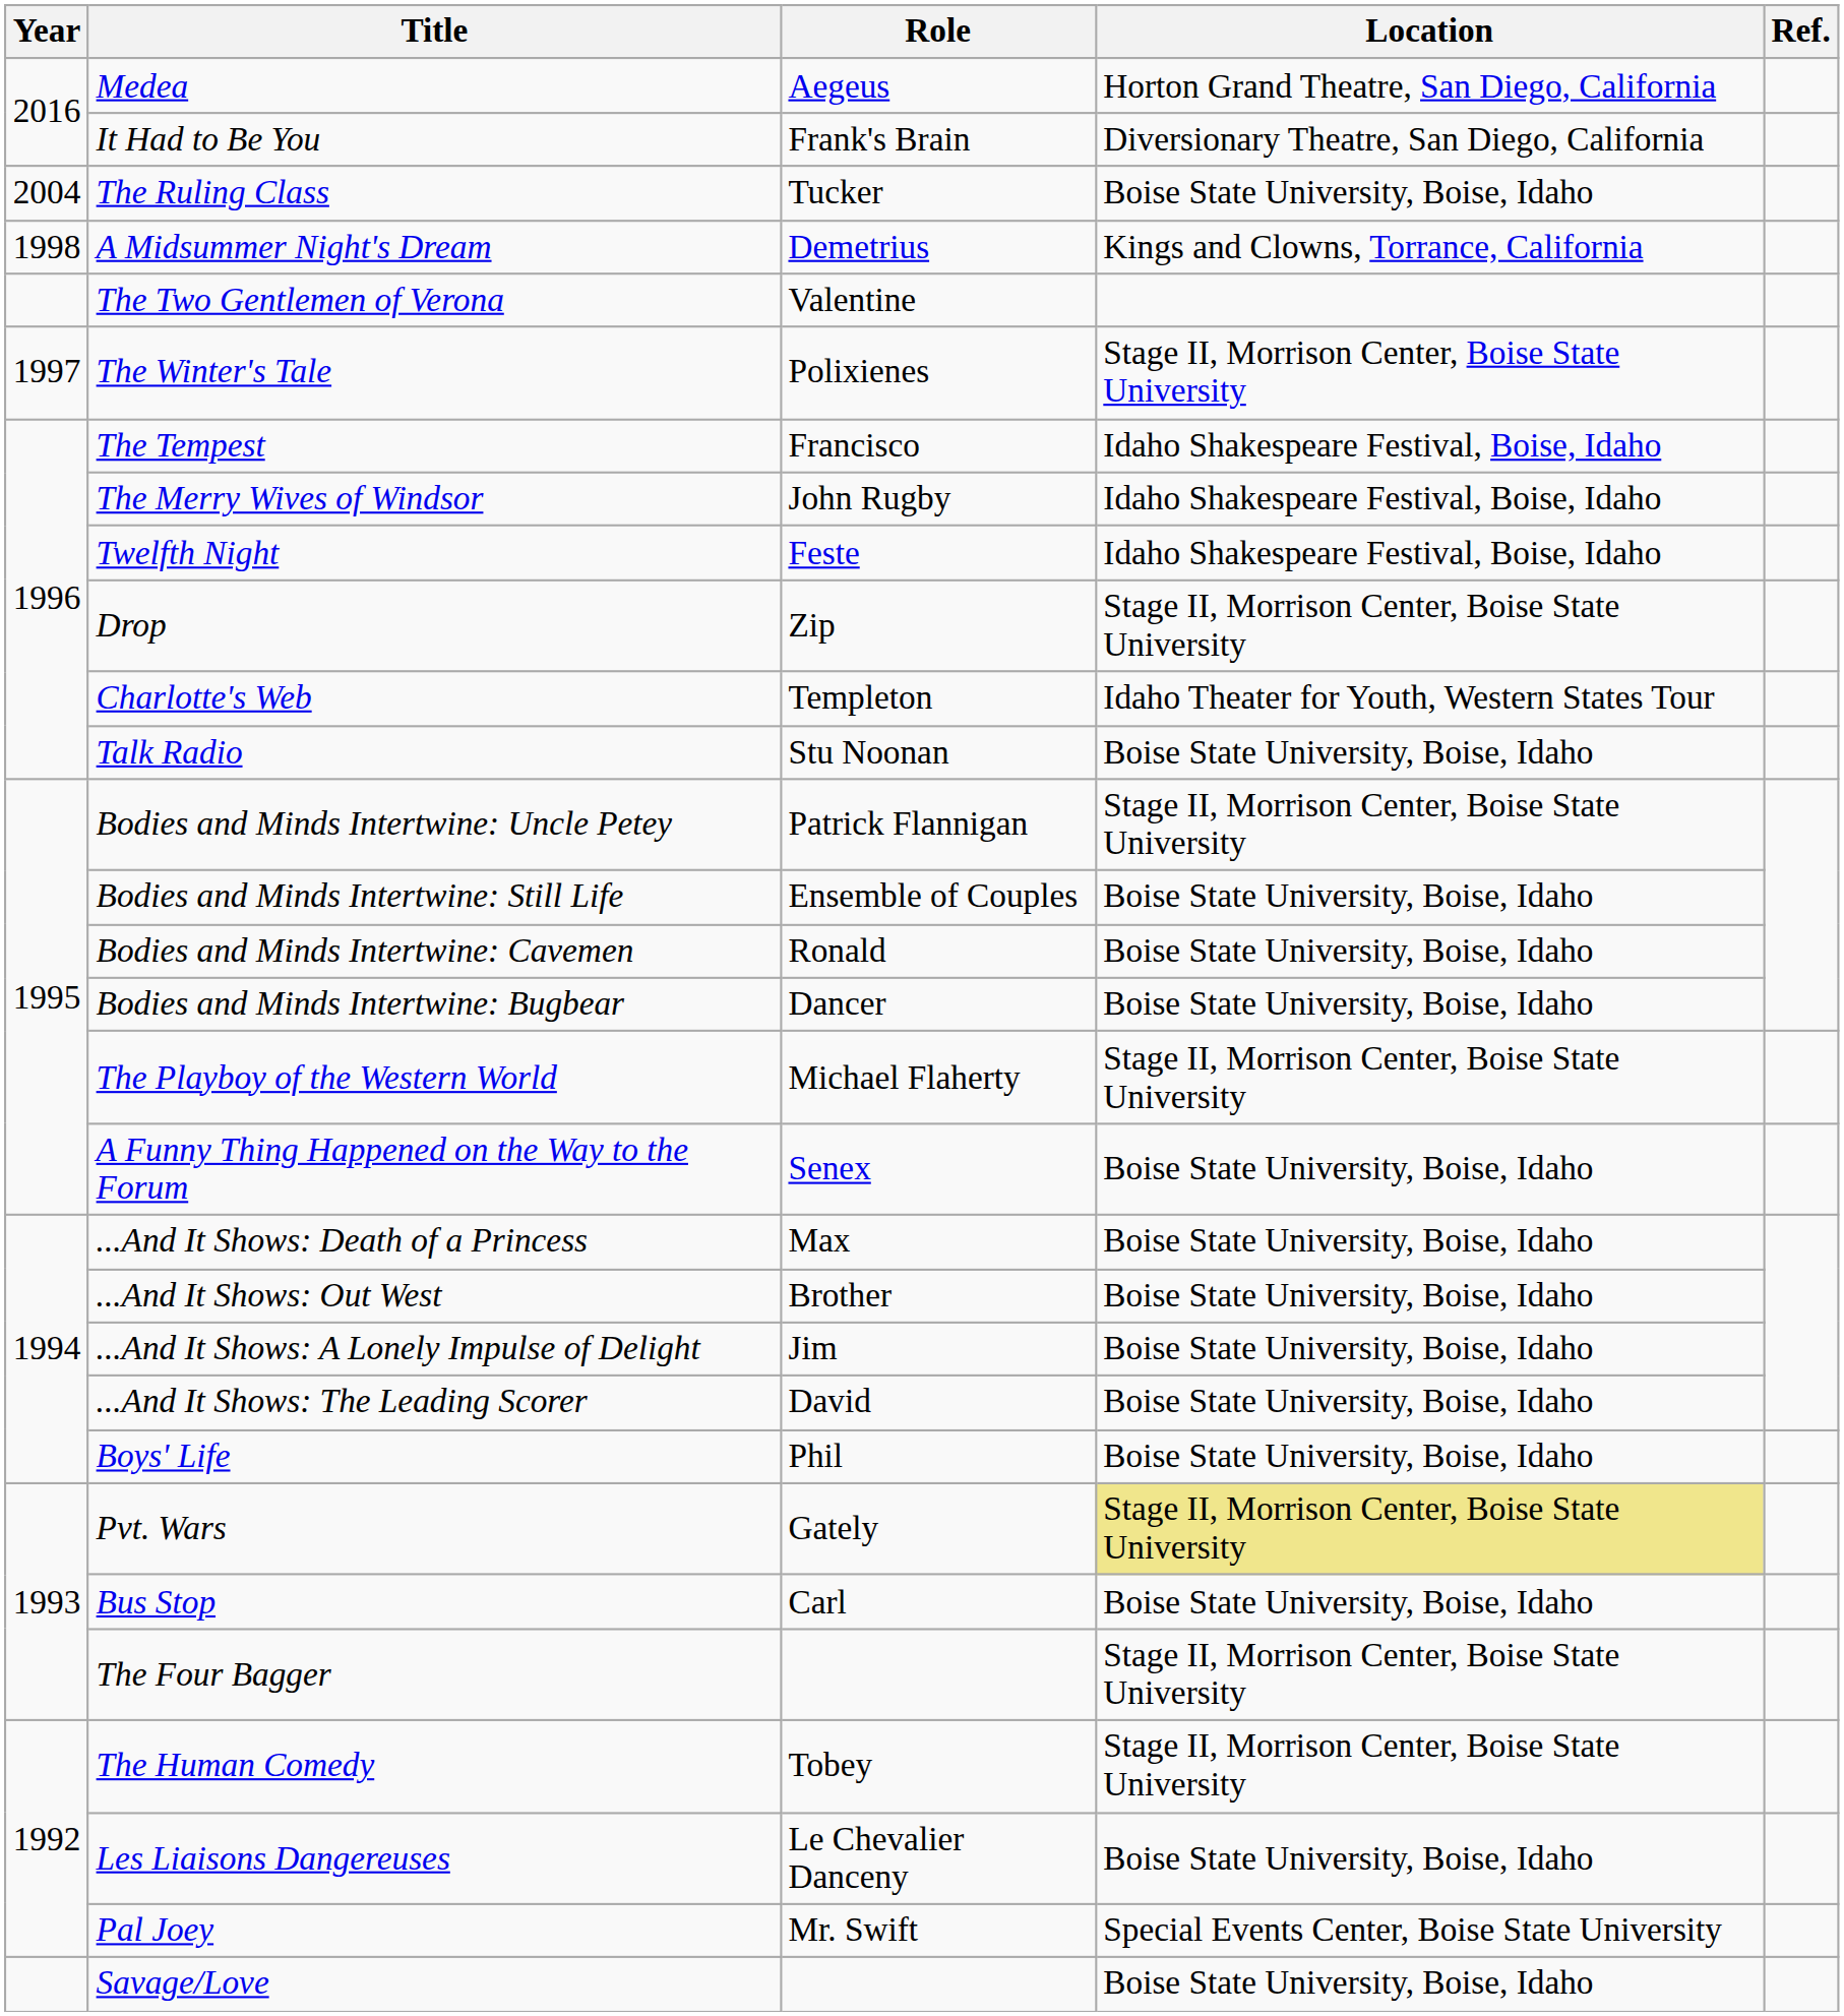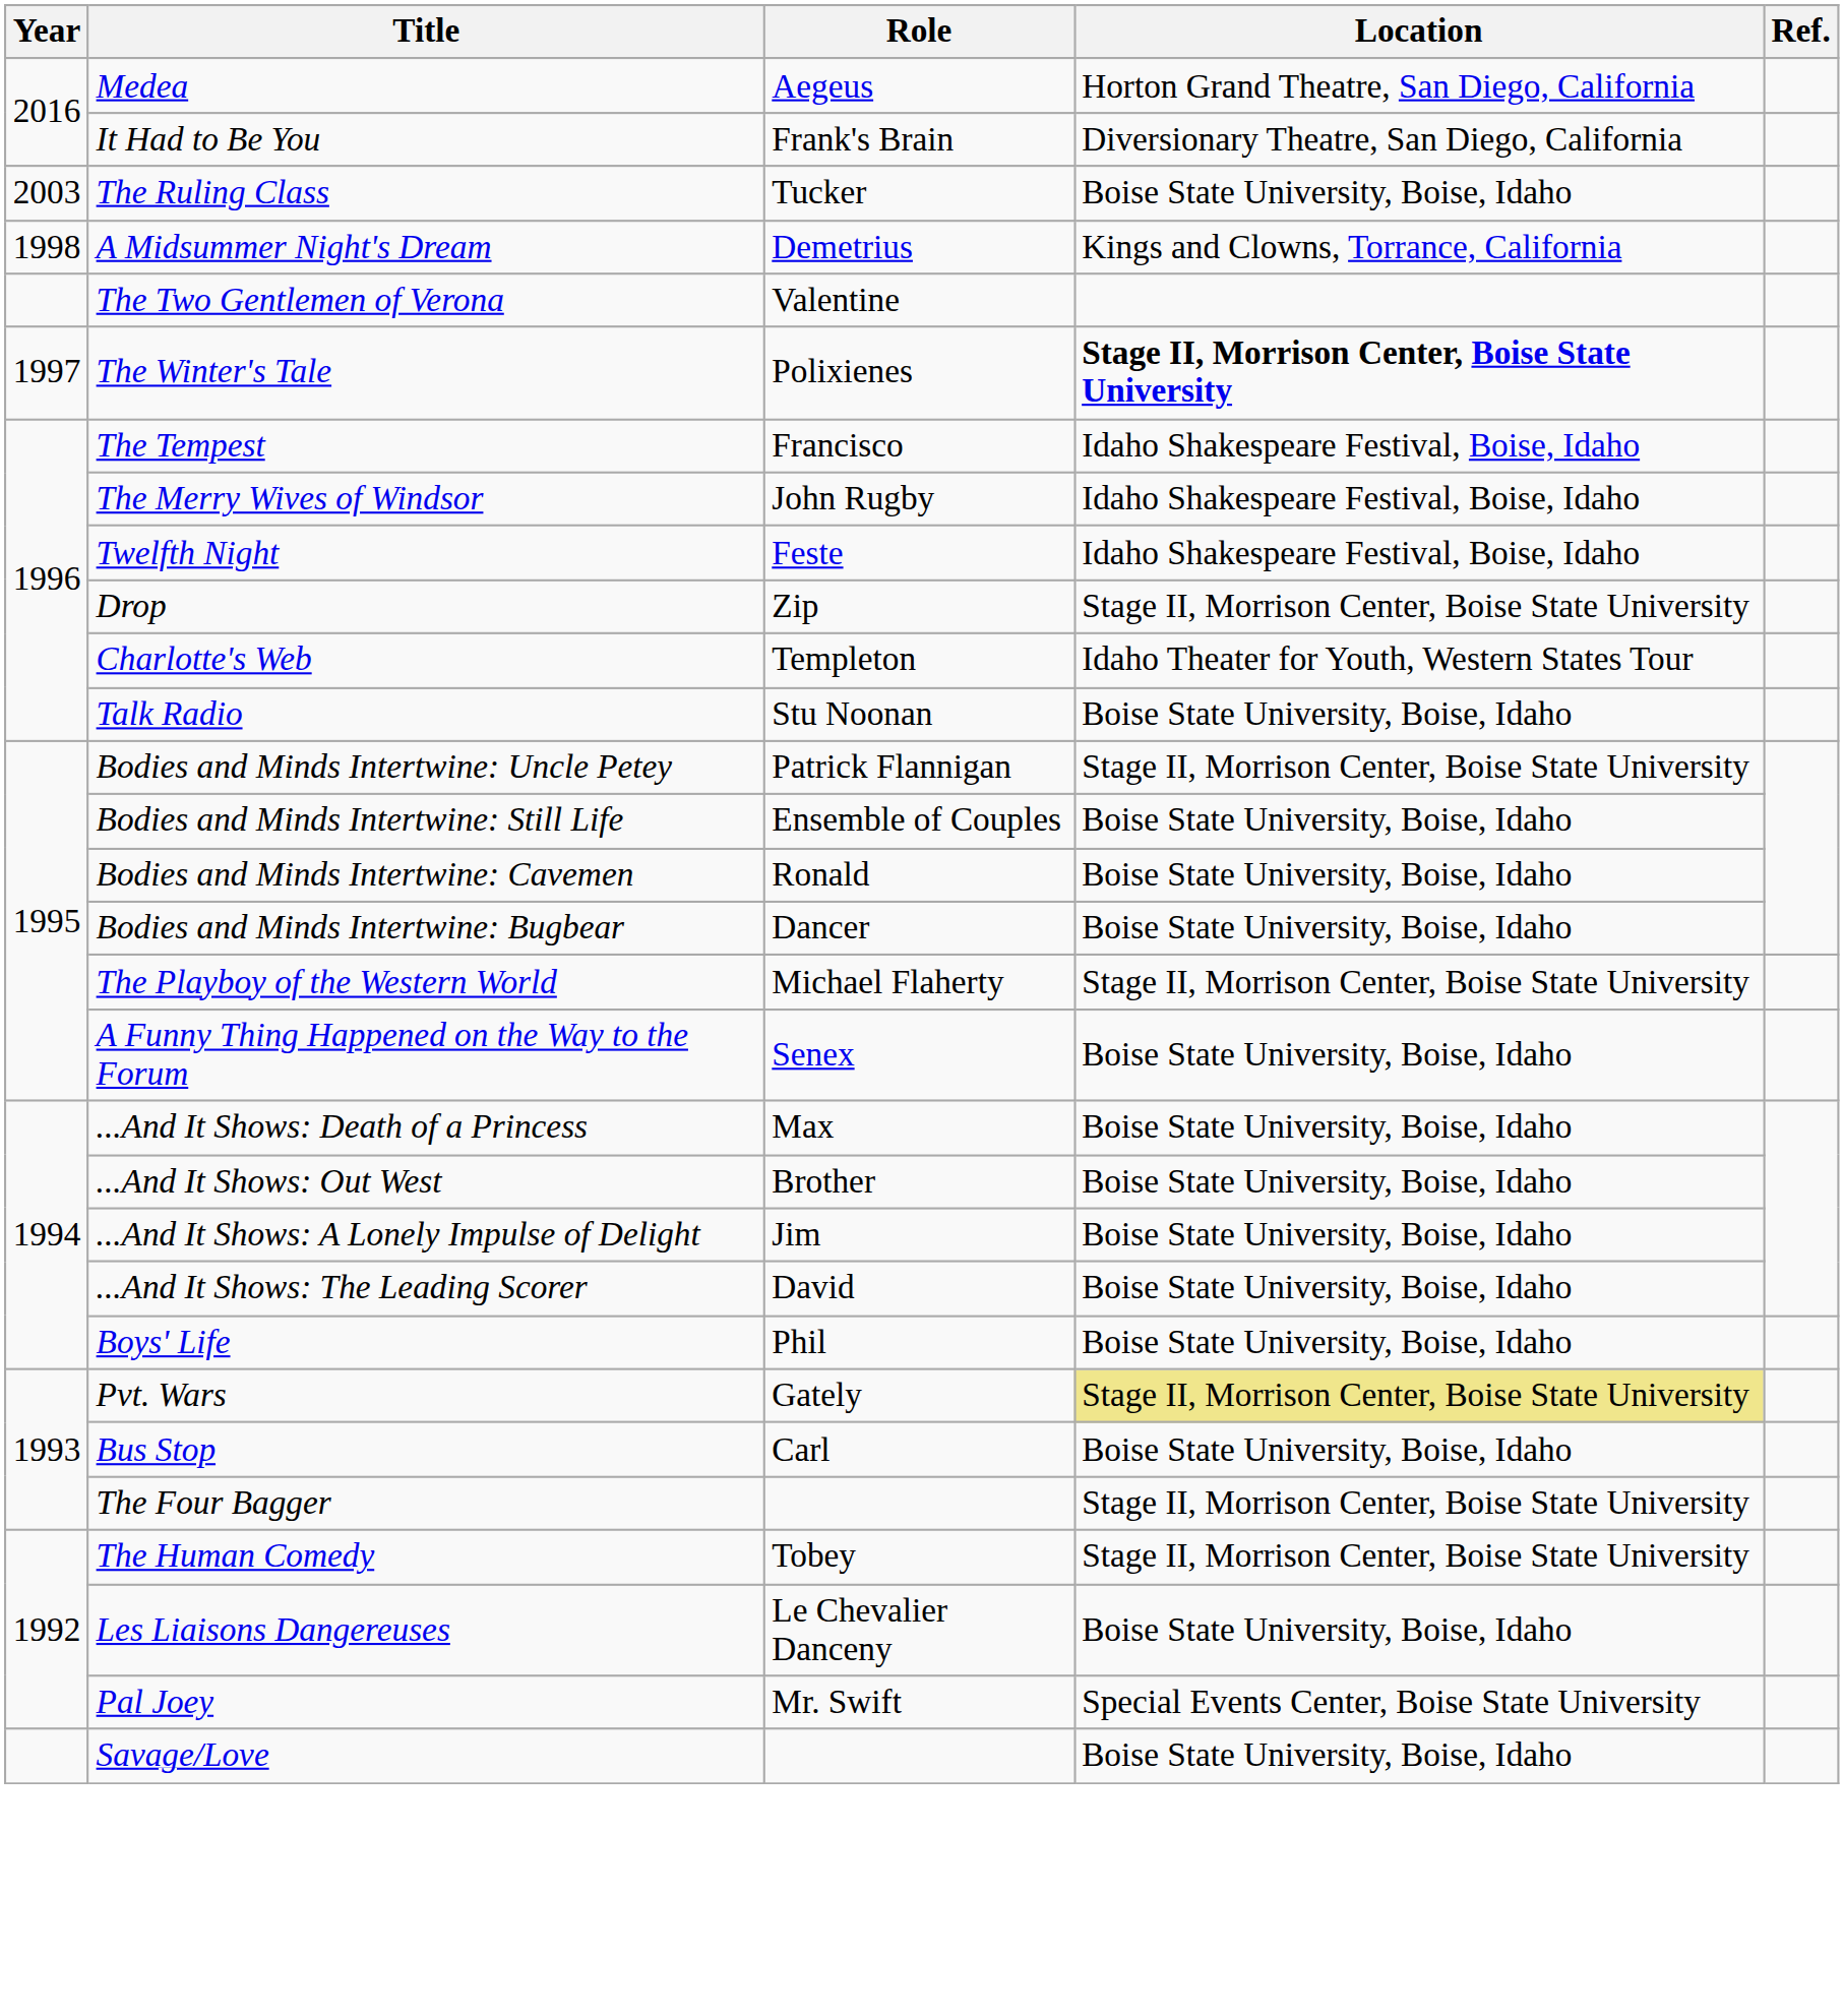 <table class="wikitable sortable">
 <tr>
 <th>Year</th>
 <th>Title</th>
 <th>Role</th>
 <th>Location</th>
 <th>Ref.</th>
 </tr>
 <tr>
 <td rowspan="2">2016</td>
 <td><em><a href='#'>Medea</a></em></td>
 <td><a href='#'>Aegeus</a></td>
 <td>Horton Grand Theatre, <a href='#'>San Diego, California</a></td>
 <td></td>
 </tr>
 <tr>
 <td><em>It Had to Be You</em></td>
 <td>Frank's Brain</td>
 <td>Diversionary Theatre, San Diego, California</td>
 <td></td>
 </tr>
 <tr>
-<td>2004</td>
+<td>2003</td>
 <td><em><a href='#'>The Ruling Class</a></em></td>
 <td>Tucker</td>
 <td>Boise State University, Boise, Idaho</td>
 <td></td>
 </tr>
 <tr>
 <td>1998</td>
 <td><em><a href='#'>A Midsummer Night's Dream</a></em></td>
 <td><a href='#'>Demetrius</a></td>
 <td>Kings and Clowns, <a href='#'>Torrance, California</a></td>
 <td></td>
 </tr>
 <tr>
 <td></td>
 <td><em><a href='#'>The Two Gentlemen of Verona</a></em></td>
 <td>Valentine</td>
 <td></td>
 <td></td>
 </tr>
 <tr>
 <td>1997</td>
 <td><em><a href='#'>The Winter's Tale</a></em></td>
 <td>Polixienes</td>
-<td>Stage II, Morrison Center, <a href='#'>Boise State University</a></td>
+<td><strong>Stage II, Morrison Center, <a href='#'>Boise State University</a></strong></td>
 <td></td>
 </tr>
 <tr>
 <td rowspan="6">1996</td>
 <td><em><a href='#'>The Tempest</a></em></td>
 <td>Francisco</td>
 <td>Idaho Shakespeare Festival, <a href='#'>Boise, Idaho</a></td>
 <td></td>
 </tr>
 <tr>
 <td><em><a href='#'>The Merry Wives of Windsor</a></em></td>
 <td>John Rugby</td>
 <td>Idaho Shakespeare Festival, Boise, Idaho</td>
 <td></td>
 </tr>
 <tr>
 <td><em><a href='#'>Twelfth Night</a></em></td>
 <td><a href='#'>Feste</a></td>
 <td>Idaho Shakespeare Festival, Boise, Idaho</td>
 <td></td>
 </tr>
 <tr>
 <td><em>Drop</em></td>
 <td>Zip</td>
 <td>Stage II, Morrison Center, Boise State University</td>
 <td></td>
 </tr>
 <tr>
 <td><em><a href='#'>Charlotte's Web</a></em></td>
 <td>Templeton</td>
 <td>Idaho Theater for Youth, Western States Tour</td>
 <td></td>
 </tr>
 <tr>
 <td><em><a href='#'>Talk Radio</a></em></td>
 <td>Stu Noonan</td>
 <td>Boise State University, Boise, Idaho</td>
 <td></td>
 </tr>
 <tr>
 <td rowspan="6">1995</td>
 <td><em>Bodies and Minds Intertwine: Uncle Petey</em></td>
 <td>Patrick Flannigan</td>
 <td>Stage II, Morrison Center, Boise State University</td>
 <td rowspan="4"></td>
 </tr>
 <tr>
 <td><em>Bodies and Minds Intertwine: Still Life</em></td>
 <td>Ensemble of Couples</td>
 <td>Boise State University, Boise, Idaho</td>
 </tr>
 <tr>
 <td><em>Bodies and Minds Intertwine: Cavemen</em></td>
 <td>Ronald</td>
 <td>Boise State University, Boise, Idaho</td>
 </tr>
 <tr>
 <td><em>Bodies and Minds Intertwine: Bugbear</em></td>
 <td>Dancer</td>
 <td>Boise State University, Boise, Idaho</td>
 </tr>
 <tr>
 <td><em><a href='#'>The Playboy of the Western World</a></em></td>
 <td>Michael Flaherty</td>
 <td>Stage II, Morrison Center, Boise State University</td>
 <td></td>
 </tr>
 <tr>
 <td><em><a href='#'>A Funny Thing Happened on the Way to the Forum</a></em></td>
 <td><a href='#'>Senex</a></td>
 <td>Boise State University, Boise, Idaho</td>
 <td></td>
 </tr>
 <tr>
 <td rowspan="5">1994</td>
 <td><em>...And It Shows: Death of a Princess</em></td>
 <td>Max</td>
 <td>Boise State University, Boise, Idaho</td>
 <td rowspan="4"></td>
 </tr>
 <tr>
 <td><em>...And It Shows: Out West</em></td>
 <td>Brother</td>
 <td>Boise State University, Boise, Idaho</td>
 </tr>
 <tr>
 <td><em>...And It Shows: A Lonely Impulse of Delight</em></td>
 <td>Jim</td>
 <td>Boise State University, Boise, Idaho</td>
 </tr>
 <tr>
 <td><em>...And It Shows: The Leading Scorer</em></td>
 <td>David</td>
 <td>Boise State University, Boise, Idaho</td>
 </tr>
 <tr>
 <td><em><a href='#'>Boys' Life</a></em></td>
 <td>Phil</td>
 <td>Boise State University, Boise, Idaho</td>
 <td></td>
 </tr>
 <tr>
 <td rowspan="3">1993</td>
 <td><em>Pvt. Wars</em></td>
 <td>Gately</td>
 <td style="background: khaki;">Stage II, Morrison Center, Boise State University</td>
 <td></td>
 </tr>
 <tr>
 <td><a href='#'><em>Bus Stop</em></a></td>
 <td>Carl</td>
 <td>Boise State University, Boise, Idaho</td>
 <td></td>
 </tr>
 <tr>
 <td><em>The Four Bagger</em></td>
 <td></td>
 <td>Stage II, Morrison Center, Boise State University</td>
 <td></td>
 </tr>
 <tr>
 <td rowspan="3">1992</td>
 <td><em><a href='#'>The Human Comedy</a></em></td>
 <td>Tobey</td>
 <td>Stage II, Morrison Center, Boise State University</td>
 <td></td>
 </tr>
 <tr>
 <td><em><a href='#'>Les Liaisons Dangereuses</a></em></td>
 <td>Le Chevalier Danceny</td>
 <td>Boise State University, Boise, Idaho</td>
 <td></td>
 </tr>
 <tr>
 <td><em><a href='#'>Pal Joey</a></em></td>
 <td>Mr. Swift</td>
 <td>Special Events Center, Boise State University</td>
 <td></td>
 </tr>
 <tr>
 <td></td>
 <td><em><a href='#'>Savage/Love</a></em></td>
 <td></td>
 <td>Boise State University, Boise, Idaho</td>
 <td></td>
 </tr>
 </table>
